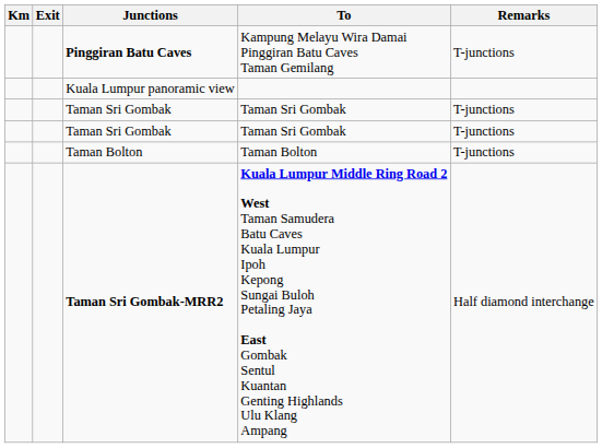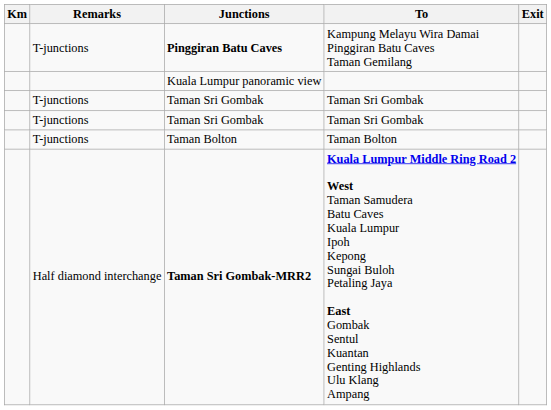 <table class="wikitable">
 <tr>
 <th>Km</th>
-<th>Exit</th>
+<th>Remarks</th>
 <th>Junctions</th>
 <th>To</th>
-<th>Remarks</th>
+<th>Exit</th>
 </tr>
 <tr>
 <td></td>
-<td></td>
+<td>T-junctions</td>
 <td><strong>Pinggiran Batu Caves</strong></td>
 <td>Kampung Melayu Wira Damai<br>Pinggiran Batu Caves<br>Taman Gemilang</td>
-<td>T-junctions</td>
+<td></td>
 </tr>
 <tr>
 <td></td>
 <td></td>
 <td> Kuala Lumpur panoramic view</td>
 <td></td>
 <td></td>
 </tr>
 <tr>
 <td></td>
-<td></td>
+<td>T-junctions</td>
 <td>Taman Sri Gombak</td>
 <td>Taman Sri Gombak</td>
-<td>T-junctions</td>
+<td></td>
 </tr>
 <tr>
 <td></td>
-<td></td>
+<td>T-junctions</td>
 <td>Taman Sri Gombak</td>
 <td>Taman Sri Gombak</td>
-<td>T-junctions</td>
+<td></td>
 </tr>
 <tr>
 <td></td>
-<td></td>
+<td>T-junctions</td>
 <td>Taman Bolton</td>
 <td>Taman Bolton</td>
-<td>T-junctions</td>
+<td></td>
 </tr>
 <tr>
 <td></td>
-<td></td>
+<td>Half diamond interchange</td>
 <td><strong>Taman Sri Gombak-MRR2</strong></td>
 <td> <strong><a href='#'>Kuala Lumpur Middle Ring Road 2</a></strong><br><br><strong>West</strong><br>Taman Samudera<br>Batu Caves<br>Kuala Lumpur<br>Ipoh<br>Kepong<br>Sungai Buloh<br>Petaling Jaya<br><br><strong>East</strong><br>Gombak<br>Sentul<br>Kuantan<br>Genting Highlands<br>Ulu Klang<br>Ampang</td>
-<td>Half diamond interchange</td>
+<td></td>
 </tr>
 </table>
